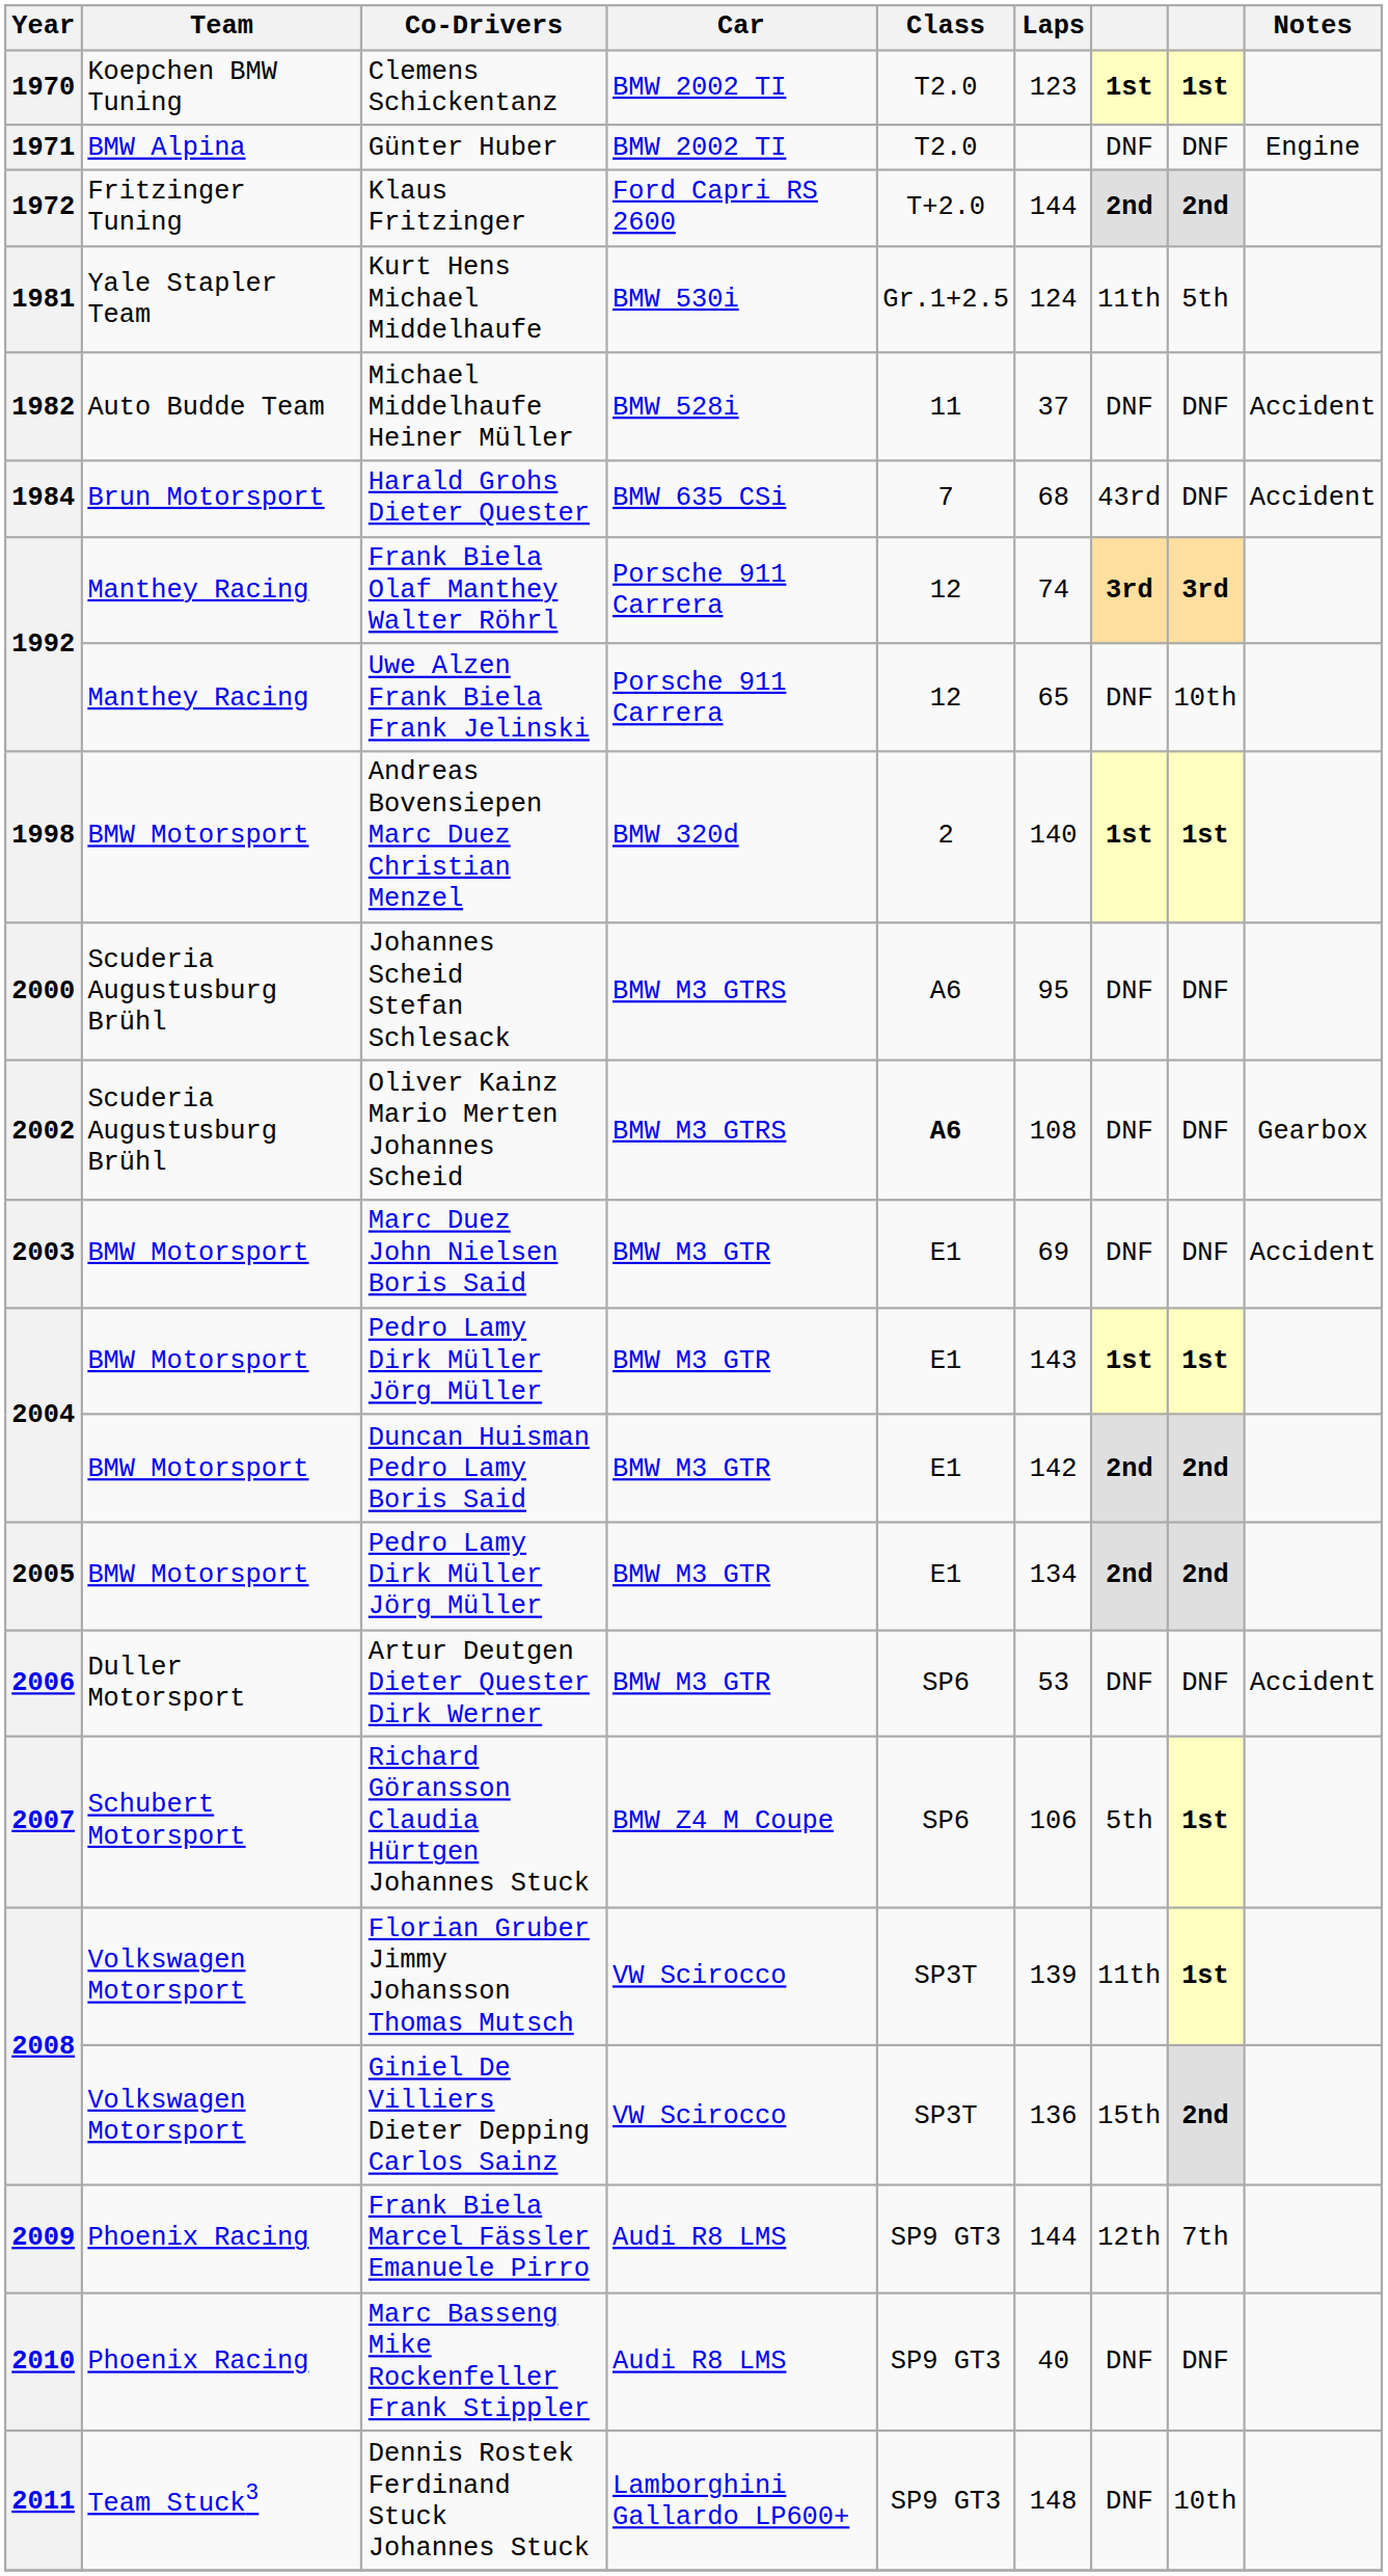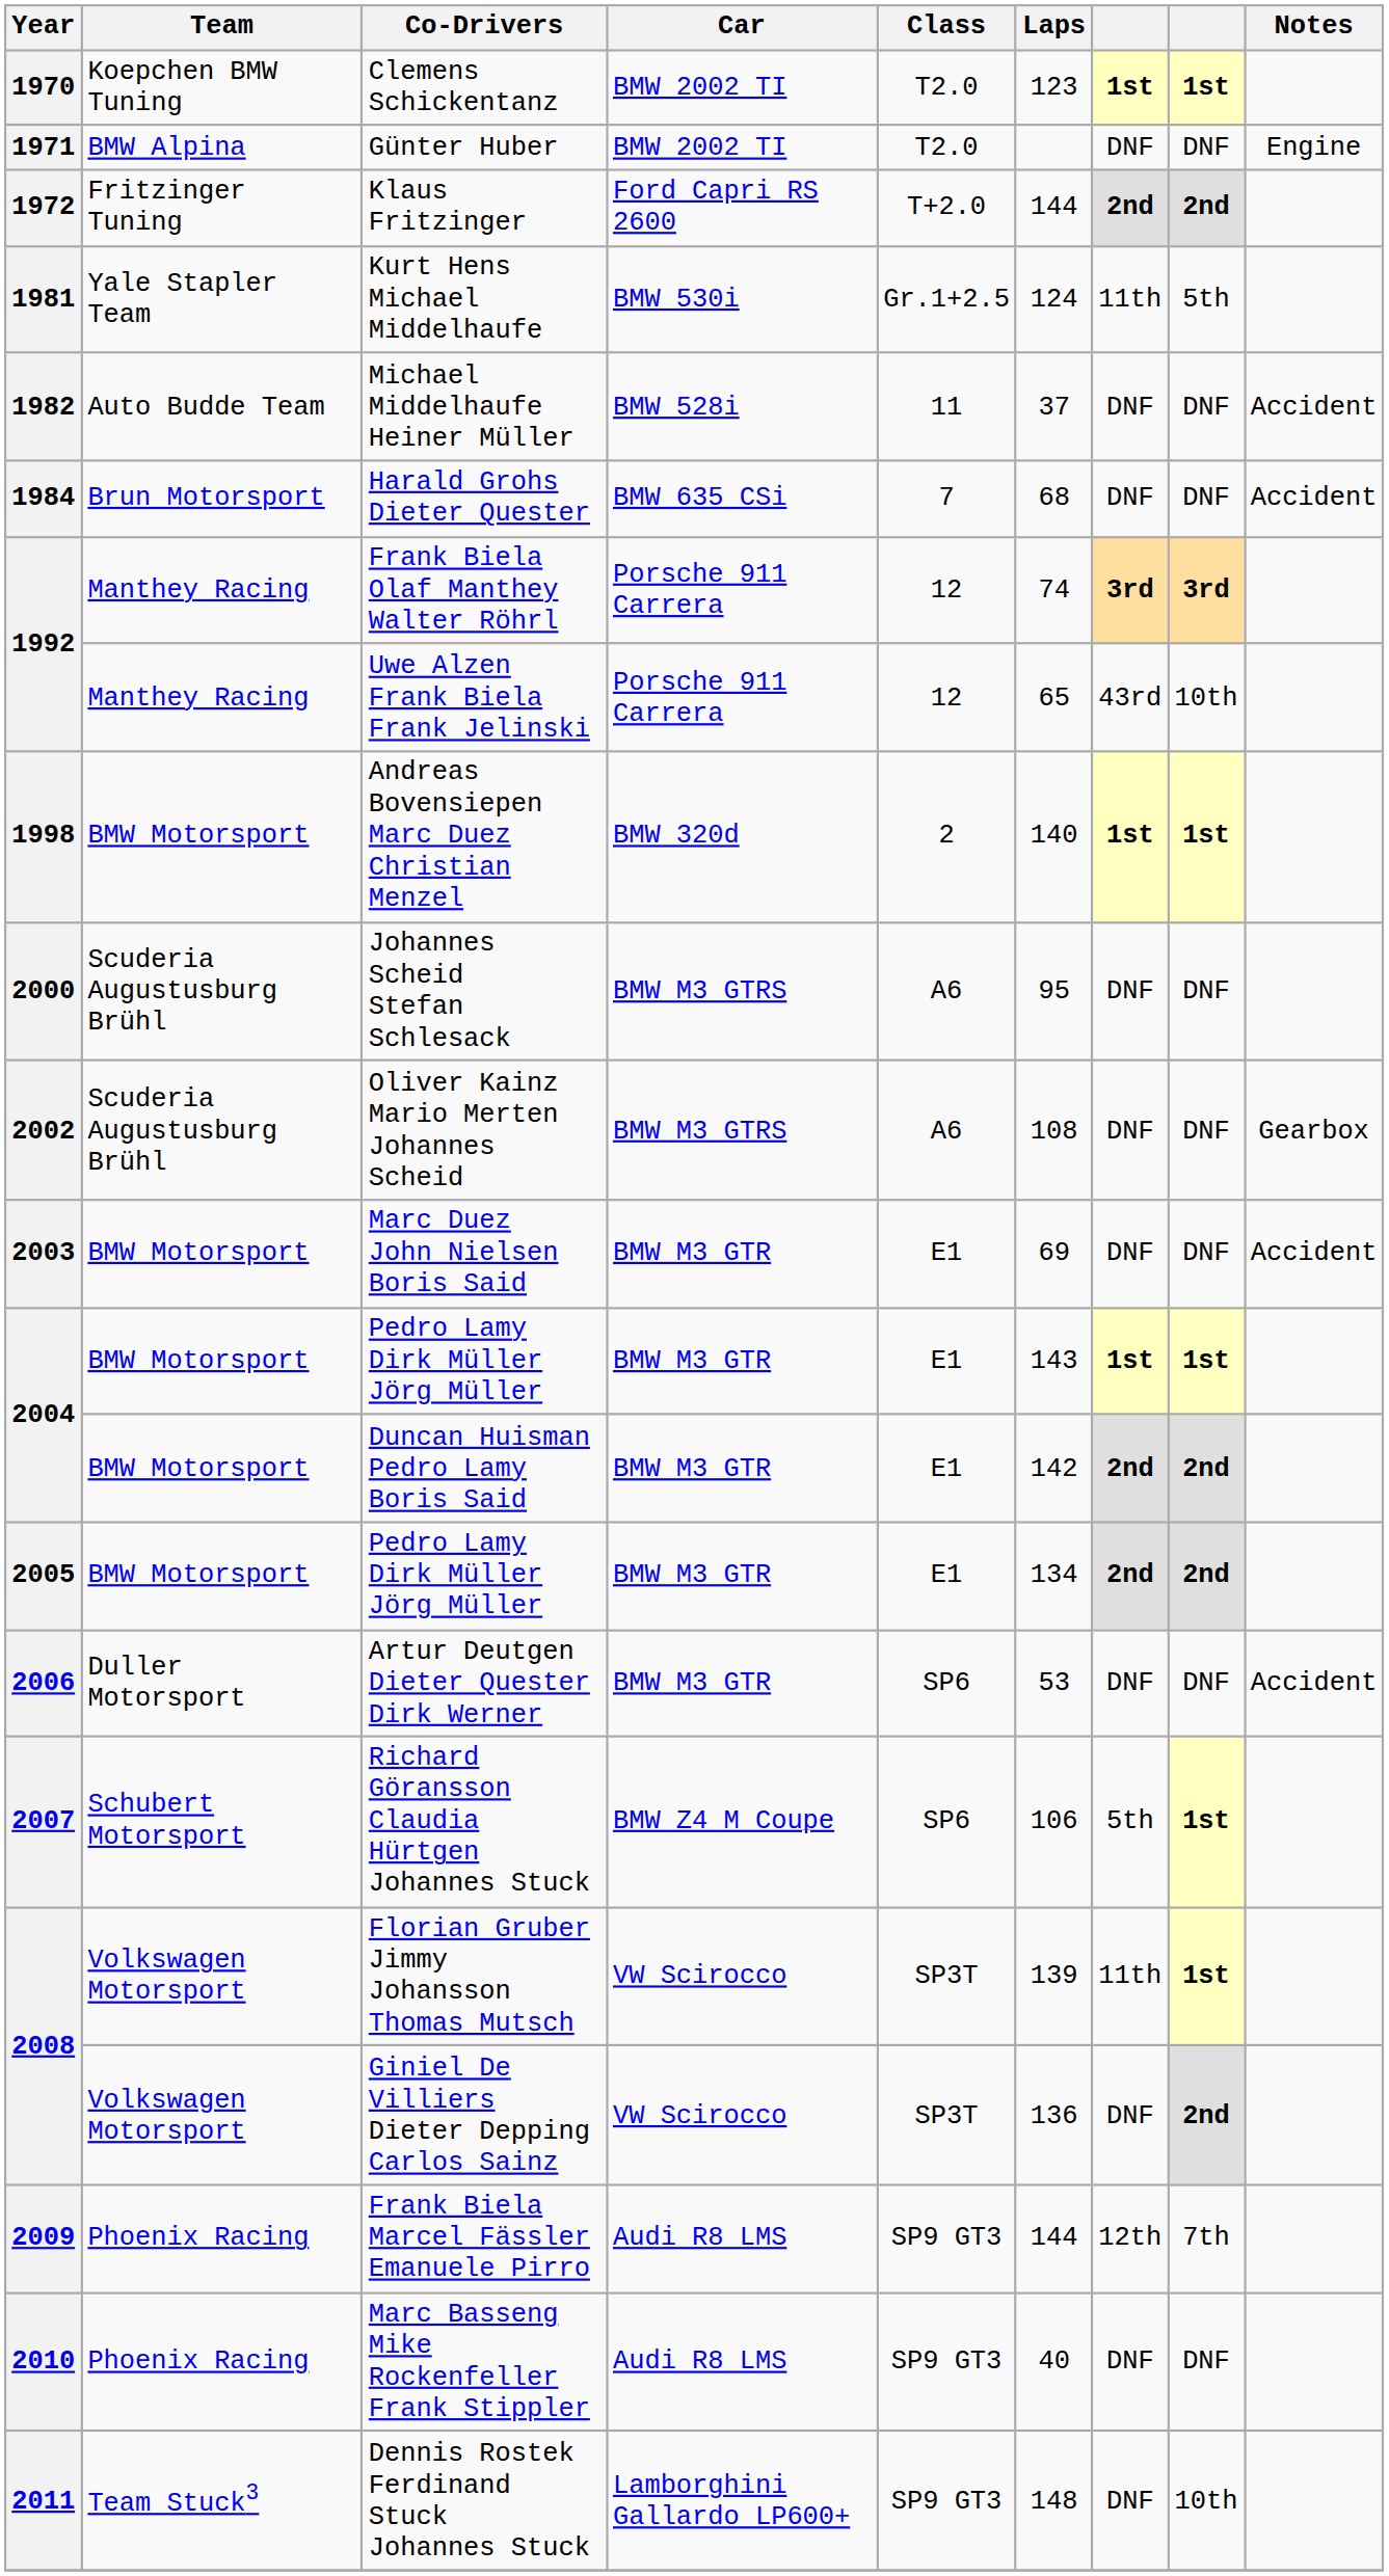 <table class="wikitable" style="text-align:center; font-size:90%">
 <tr>
 <th>Year</th>
 <th>Team</th>
 <th>Co-Drivers</th>
 <th>Car</th>
 <th>Class</th>
 <th>Laps</th>
 <th></th>
 <th></th>
 <th>Notes</th>
 </tr>
 <tr>
 <th>1970</th>
 <td align="left"> Koepchen BMW Tuning</td>
 <td align="left"> Clemens Schickentanz</td>
 <td align="left"><a href='#'>BMW 2002 TI</a></td>
 <td>T2.0</td>
 <td>123</td>
 <th style="background:#ffffbf;">1st</th>
 <th style="background:#ffffbf;">1st</th>
 <td></td>
 </tr>
 <tr>
 <th>1971</th>
 <td align="left"> <a href='#'>BMW Alpina</a></td>
 <td align="left"> Günter Huber</td>
 <td align="left"><a href='#'>BMW 2002 TI</a></td>
 <td>T2.0</td>
 <td></td>
 <td>DNF</td>
 <td>DNF</td>
 <td>Engine</td>
 </tr>
 <tr>
 <th>1972</th>
 <td align="left"> Fritzinger Tuning</td>
 <td align="left"> Klaus Fritzinger</td>
 <td align="left"><a href='#'>Ford Capri RS 2600</a></td>
 <td>T+2.0</td>
 <td>144</td>
 <th style="background:#dfdfdf;">2nd</th>
 <th style="background:#dfdfdf;">2nd</th>
 <td></td>
 </tr>
 <tr>
 <th>1981</th>
 <td align="left"> Yale Stapler Team</td>
 <td align="left"> Kurt Hens<br> Michael Middelhaufe</td>
 <td align="left"><a href='#'>BMW 530i</a></td>
 <td>Gr.1+2.5</td>
 <td>124</td>
 <td>11th</td>
 <td>5th</td>
 <td></td>
 </tr>
 <tr>
 <th>1982</th>
 <td align="left"> Auto Budde Team</td>
 <td align="left"> Michael Middelhaufe<br> Heiner Müller</td>
 <td align="left"><a href='#'>BMW 528i</a></td>
 <td>11</td>
 <td>37</td>
 <td>DNF</td>
 <td>DNF</td>
 <td>Accident</td>
 </tr>
 <tr>
 <th>1984</th>
 <td align="left"> <a href='#'>Brun Motorsport</a></td>
 <td align="left"> <a href='#'>Harald Grohs</a><br> <a href='#'>Dieter Quester</a></td>
 <td align="left"><a href='#'>BMW 635 CSi</a></td>
 <td>7</td>
 <td>68</td>
-<td>43rd</td>
+<td>DNF</td>
 <td>DNF</td>
 <td>Accident</td>
 </tr>
 <tr>
 <th rowspan=2>1992</th>
 <td align="left"> <a href='#'>Manthey Racing</a></td>
 <td align="left"> <a href='#'>Frank Biela</a><br> <a href='#'>Olaf Manthey</a><br> <a href='#'>Walter Röhrl</a></td>
 <td align="left"><a href='#'>Porsche 911 Carrera</a></td>
 <td>12</td>
 <td>74</td>
 <th style="background:#FFDF9F;">3rd</th>
 <th style="background:#FFDF9F;">3rd</th>
 <td></td>
 </tr>
 <tr>
 <td align="left"> <a href='#'>Manthey Racing</a></td>
 <td align="left"> <a href='#'>Uwe Alzen</a><br> <a href='#'>Frank Biela</a><br> <a href='#'>Frank Jelinski</a></td>
 <td align="left"><a href='#'>Porsche 911 Carrera</a></td>
 <td>12</td>
 <td>65</td>
-<td>DNF</td>
+<td>43rd</td>
 <td>10th</td>
 <td></td>
 </tr>
 <tr>
 <th>1998</th>
 <td align="left"> <a href='#'>BMW Motorsport</a></td>
 <td align="left"> Andreas Bovensiepen<br> <a href='#'>Marc Duez</a><br> <a href='#'>Christian Menzel</a></td>
 <td align="left"><a href='#'>BMW 320d</a></td>
 <td>2</td>
 <td>140</td>
 <th style="background:#ffffbf;">1st</th>
 <th style="background:#ffffbf;">1st</th>
 <td></td>
 </tr>
 <tr>
 <th>2000</th>
 <td align="left"> Scuderia Augustusburg Brühl</td>
 <td align="left"> Johannes Scheid<br> Stefan Schlesack</td>
 <td align="left"><a href='#'>BMW M3 GTRS</a></td>
 <td>A6</td>
 <td>95</td>
 <td>DNF</td>
 <td>DNF</td>
 <td></td>
 </tr>
 <tr>
 <th>2002</th>
 <td align="left"> Scuderia Augustusburg Brühl</td>
 <td align="left"> Oliver Kainz<br> Mario Merten<br> Johannes Scheid</td>
 <td align="left"><a href='#'>BMW M3 GTRS</a></td>
-<td><strong>A6</strong></td>
+<td>A6</td>
 <td>108</td>
 <td>DNF</td>
 <td>DNF</td>
 <td>Gearbox</td>
 </tr>
 <tr>
 <th>2003</th>
 <td align="left"> <a href='#'>BMW Motorsport</a></td>
 <td align="left"> <a href='#'>Marc Duez</a><br> <a href='#'>John Nielsen</a><br> <a href='#'>Boris Said</a></td>
 <td align="left"><a href='#'>BMW M3 GTR</a></td>
 <td>E1</td>
 <td>69</td>
 <td>DNF</td>
 <td>DNF</td>
 <td>Accident</td>
 </tr>
 <tr>
 <th rowspan=2>2004</th>
 <td align="left"> <a href='#'>BMW Motorsport</a></td>
 <td align="left"> <a href='#'>Pedro Lamy</a><br> <a href='#'>Dirk Müller</a><br> <a href='#'>Jörg Müller</a></td>
 <td align="left"><a href='#'>BMW M3 GTR</a></td>
 <td>E1</td>
 <td>143</td>
 <th style="background:#ffffbf;">1st</th>
 <th style="background:#ffffbf;">1st</th>
 <td></td>
 </tr>
 <tr>
 <td align="left"> <a href='#'>BMW Motorsport</a></td>
 <td align="left"> <a href='#'>Duncan Huisman</a><br> <a href='#'>Pedro Lamy</a><br> <a href='#'>Boris Said</a></td>
 <td align="left"><a href='#'>BMW M3 GTR</a></td>
 <td>E1</td>
 <td>142</td>
 <th style="background:#dfdfdf;">2nd</th>
 <th style="background:#dfdfdf;">2nd</th>
 <td></td>
 </tr>
 <tr>
 <th>2005</th>
 <td align="left"> <a href='#'>BMW Motorsport</a></td>
 <td align="left"> <a href='#'>Pedro Lamy</a><br> <a href='#'>Dirk Müller</a><br> <a href='#'>Jörg Müller</a></td>
 <td align="left"><a href='#'>BMW M3 GTR</a></td>
 <td>E1</td>
 <td>134</td>
 <th style="background:#dfdfdf;">2nd</th>
 <th style="background:#dfdfdf;">2nd</th>
 <td></td>
 </tr>
 <tr>
 <th><a href='#'>2006</a></th>
 <td align="left"> Duller Motorsport</td>
 <td align="left"> Artur Deutgen<br> <a href='#'>Dieter Quester</a><br> <a href='#'>Dirk Werner</a></td>
 <td align="left"><a href='#'>BMW M3 GTR</a></td>
 <td>SP6</td>
 <td>53</td>
 <td>DNF</td>
 <td>DNF</td>
 <td>Accident</td>
 </tr>
 <tr>
 <th><a href='#'>2007</a></th>
 <td align="left"> <a href='#'>Schubert Motorsport</a></td>
 <td align="left"> <a href='#'>Richard Göransson</a><br> <a href='#'>Claudia Hürtgen</a><br> Johannes Stuck</td>
 <td align="left"><a href='#'>BMW Z4 M Coupe</a></td>
 <td>SP6</td>
 <td>106</td>
 <td>5th</td>
 <th style="background:#ffffbf;">1st</th>
 <td></td>
 </tr>
 <tr>
 <th rowspan=2><a href='#'>2008</a></th>
 <td align="left"> <a href='#'>Volkswagen Motorsport</a></td>
 <td align="left"> <a href='#'>Florian Gruber</a><br> Jimmy Johansson<br> <a href='#'>Thomas Mutsch</a></td>
 <td align="left"><a href='#'>VW Scirocco</a></td>
 <td>SP3T</td>
 <td>139</td>
 <td>11th</td>
 <th style="background:#ffffbf;">1st</th>
 <td></td>
 </tr>
 <tr>
 <td align="left"> <a href='#'>Volkswagen Motorsport</a></td>
 <td align="left"> <a href='#'>Giniel De Villiers</a><br> Dieter Depping<br> <a href='#'>Carlos Sainz</a></td>
 <td align="left"><a href='#'>VW Scirocco</a></td>
 <td>SP3T</td>
 <td>136</td>
-<td>15th</td>
+<td>DNF</td>
 <th style="background:#dfdfdf;">2nd</th>
 <td></td>
 </tr>
 <tr>
 <th><a href='#'>2009</a></th>
 <td align="left"> <a href='#'>Phoenix Racing</a></td>
 <td align="left"> <a href='#'>Frank Biela</a><br> <a href='#'>Marcel Fässler</a><br> <a href='#'>Emanuele Pirro</a></td>
 <td align="left"><a href='#'>Audi R8 LMS</a></td>
 <td>SP9 GT3</td>
 <td>144</td>
 <td>12th</td>
 <td>7th</td>
 <td></td>
 </tr>
 <tr>
 <th><a href='#'>2010</a></th>
 <td align="left"> <a href='#'>Phoenix Racing</a></td>
 <td align="left"> <a href='#'>Marc Basseng</a><br>  <a href='#'>Mike Rockenfeller</a><br>  <a href='#'>Frank Stippler</a><br></td>
 <td align="left"><a href='#'>Audi R8 LMS</a></td>
 <td>SP9 GT3</td>
 <td>40</td>
 <td>DNF</td>
 <td>DNF</td>
 <td></td>
 </tr>
 <tr>
 <th><a href='#'>2011</a></th>
 <td align="left"> <a href='#'>Team Stuck<sup>3</sup></a></td>
 <td align="left"> Dennis Rostek<br>  Ferdinand Stuck<br>  Johannes Stuck</td>
 <td align="left"><a href='#'>Lamborghini Gallardo LP600+</a></td>
 <td>SP9 GT3</td>
 <td>148</td>
 <td>DNF</td>
 <td>10th</td>
 <td></td>
 </tr>
 <tr>
 </tr>
 </table>
